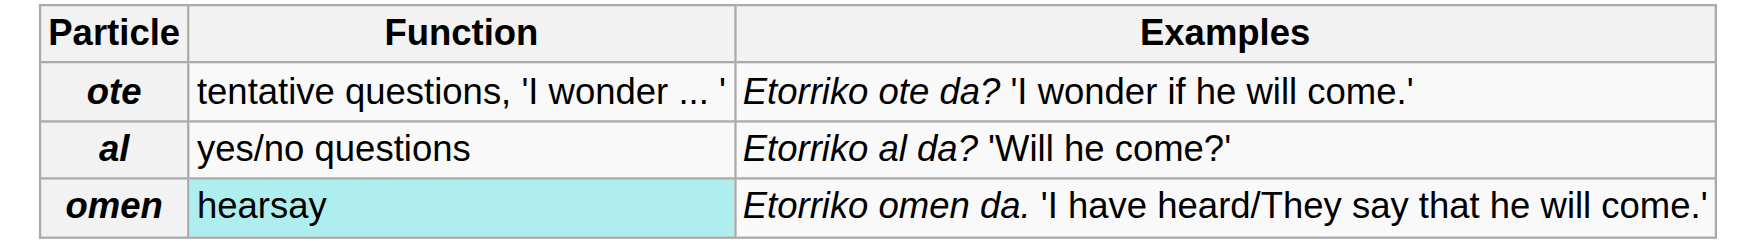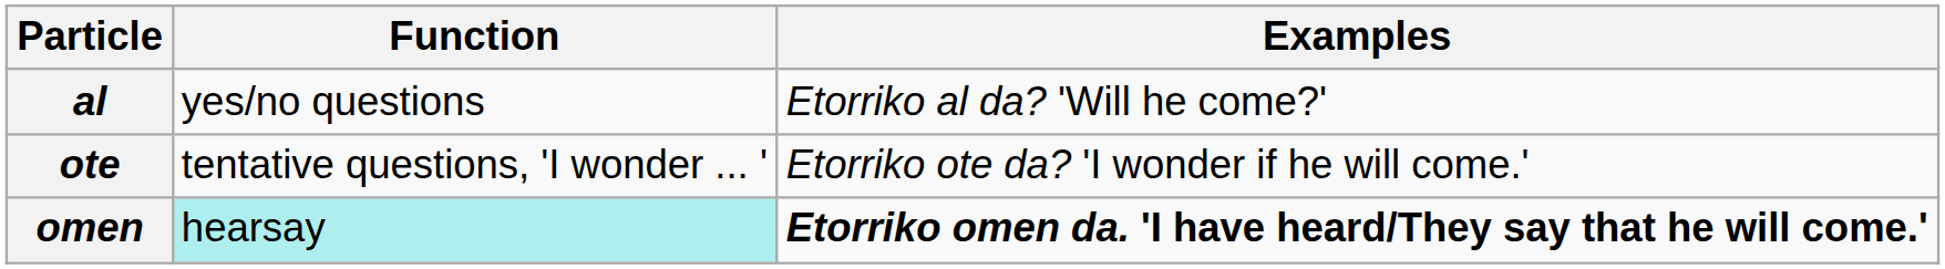 <table class="wikitable" style="margin: 1em auto 1em auto">
 <tr>
 <th align="center">Particle</th>
 <th align="center">Function</th>
 <th align="center">Examples</th>
 </tr>
 <tr>
+<th><em>al</em></th>
+<td>yes/no questions</td>
+<td><em>Etorriko al da?</em> 'Will he come?'</td>
+</tr>
+<tr>
 <th><em>ote</em></th>
 <td>tentative questions, 'I wonder ... '</td>
 <td><em>Etorriko ote da?</em> 'I wonder if he will come.'</td>
 </tr>
 <tr>
-<th><em>al</em></th>
-<td>yes/no questions</td>
-<td><em>Etorriko al da?</em> 'Will he come?'</td>
-</tr>
-<tr>
 <th><em>omen</em></th>
 <td style="background: paleturquoise;">hearsay</td>
-<td><em>Etorriko omen da.</em> 'I have heard/They say that he will come.'</td>
+<td><strong><em>Etorriko omen da.</em> 'I have heard/They say that he will come.'</strong></td>
 </tr>
 </table>
